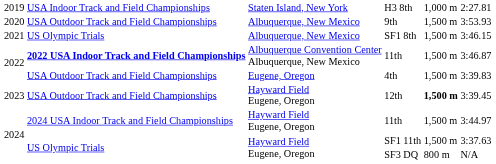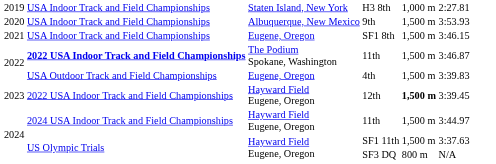 <table>
 <tr>
 <td>2019</td>
 <td><a href='#'>USA Indoor Track and Field Championships</a></td>
 <td><a href='#'>Staten Island, New York</a></td>
 <td>H3 8th</td>
 <td>1,000 m</td>
 <td>2:27.81</td>
 </tr>
 <tr>
 <td>2020</td>
-<td><a href='#'>USA Outdoor Track and Field Championships</a></td>
+<td><a href='#'>USA Indoor Track and Field Championships</a></td>
 <td><a href='#'>Albuquerque, New Mexico</a></td>
 <td>9th</td>
 <td>1,500 m</td>
 <td>3:53.93</td>
 </tr>
 <tr>
 <td>2021</td>
-<td rowspan=1><a href='#'>US Olympic Trials</a></td>
-<td><a href='#'>Albuquerque, New Mexico</a></td>
+<td><a href='#'>USA Indoor Track and Field Championships</a></td>
+<td rowspan=1><a href='#'>Eugene, Oregon</a></td>
 <td>SF1 8th</td>
 <td>1,500 m</td>
 <td>3:46.15</td>
 </tr>
 <tr>
 <td rowspan=2>2022</td>
 <td rowspan=1><strong><a href='#'>2022 USA Indoor Track and Field Championships</a></strong></td>
-<td rowspan=1><a href='#'>Albuquerque Convention Center</a><br>Albuquerque, New Mexico</td>
+<td rowspan=1><a href='#'>The Podium</a><br>Spokane, Washington</td>
 <td>11th</td>
 <td>1,500 m</td>
 <td>3:46.87</td>
 </tr>
 <tr>
 <td><a href='#'>USA Outdoor Track and Field Championships</a></td>
 <td rowspan=1><a href='#'>Eugene, Oregon</a></td>
 <td>4th</td>
 <td>1,500 m</td>
 <td>3:39.83</td>
 </tr>
 <tr>
 <td>2023</td>
-<td><a href='#'>USA Outdoor Track and Field Championships</a></td>
+<td rowspan=1><a href='#'>2022 USA Indoor Track and Field Championships</a></td>
 <td><a href='#'>Hayward Field</a><br>Eugene, Oregon</td>
 <td>12th</td>
 <td><strong>1,500 m</strong></td>
 <td>3:39.45</td>
 </tr>
 <tr>
 <td rowspan=3>2024</td>
 <td rowspan=1><a href='#'>2024 USA Indoor Track and Field Championships</a></td>
 <td><a href='#'>Hayward Field</a><br>Eugene, Oregon</td>
 <td>11th</td>
 <td>1,500 m</td>
 <td>3:44.97</td>
 </tr>
 <tr>
 <td rowspan=2><a href='#'>US Olympic Trials</a></td>
 <td rowspan=2><a href='#'>Hayward Field</a><br>Eugene, Oregon</td>
 <td>SF1 11th</td>
 <td>1,500 m</td>
 <td>3:37.63</td>
 </tr>
 <tr>
 <td>SF3 DQ</td>
 <td>800 m</td>
 <td>N/A</td>
 </tr>
 </table>
